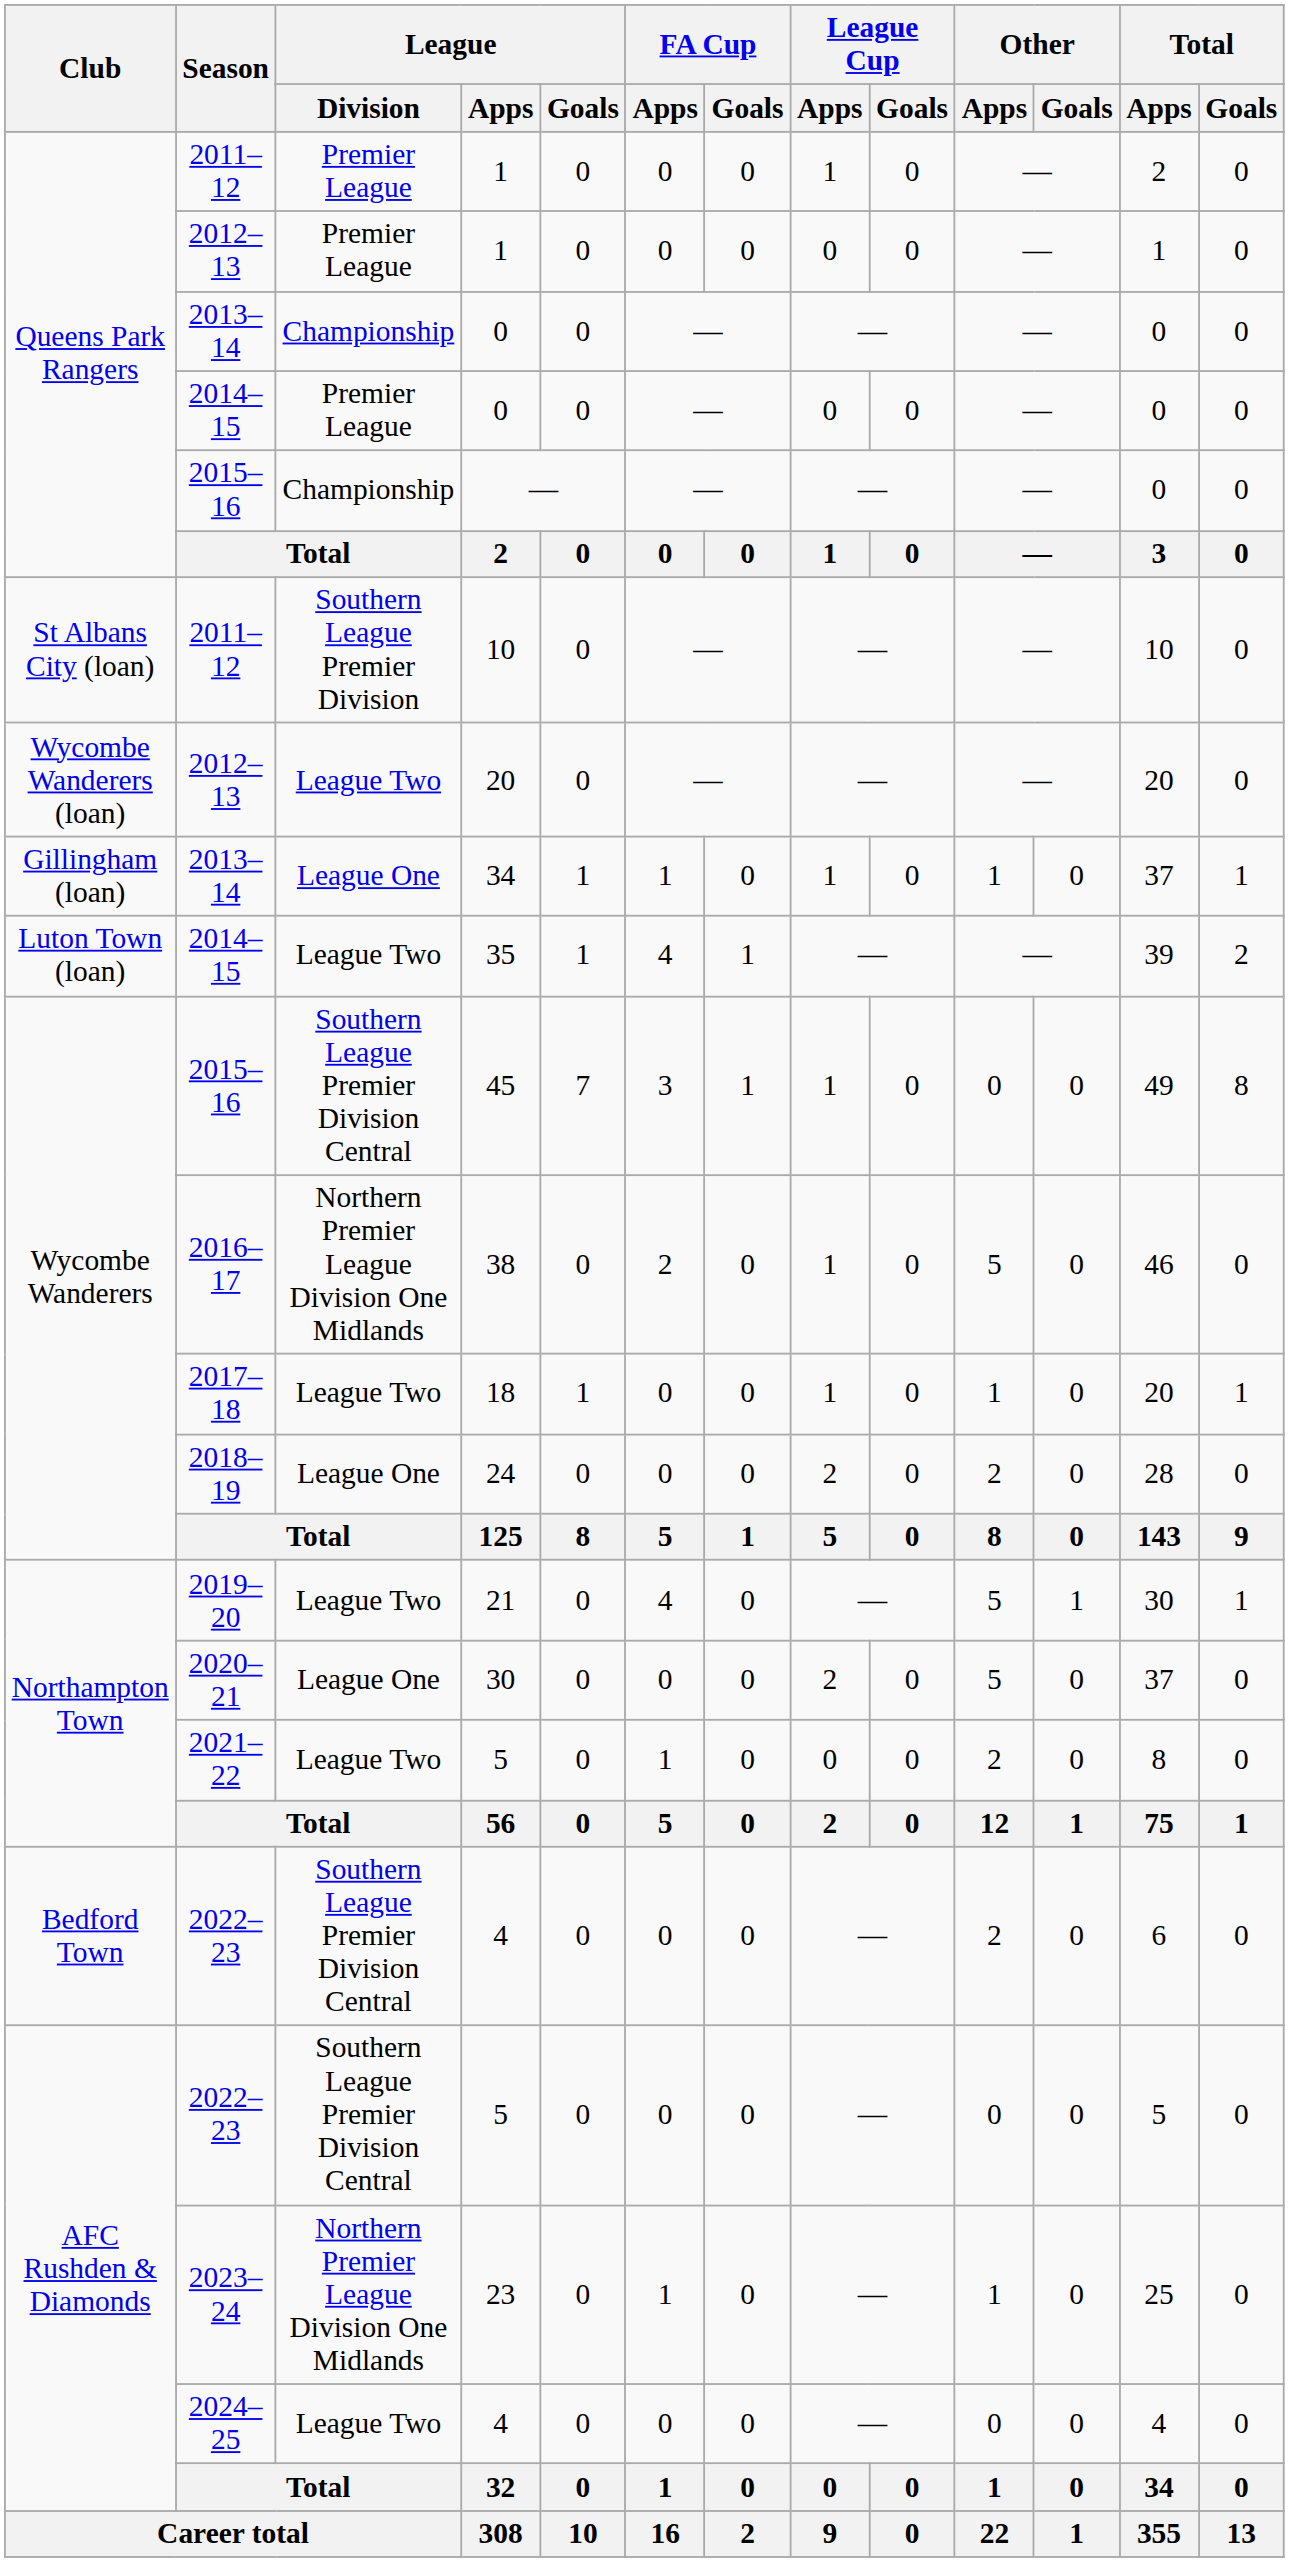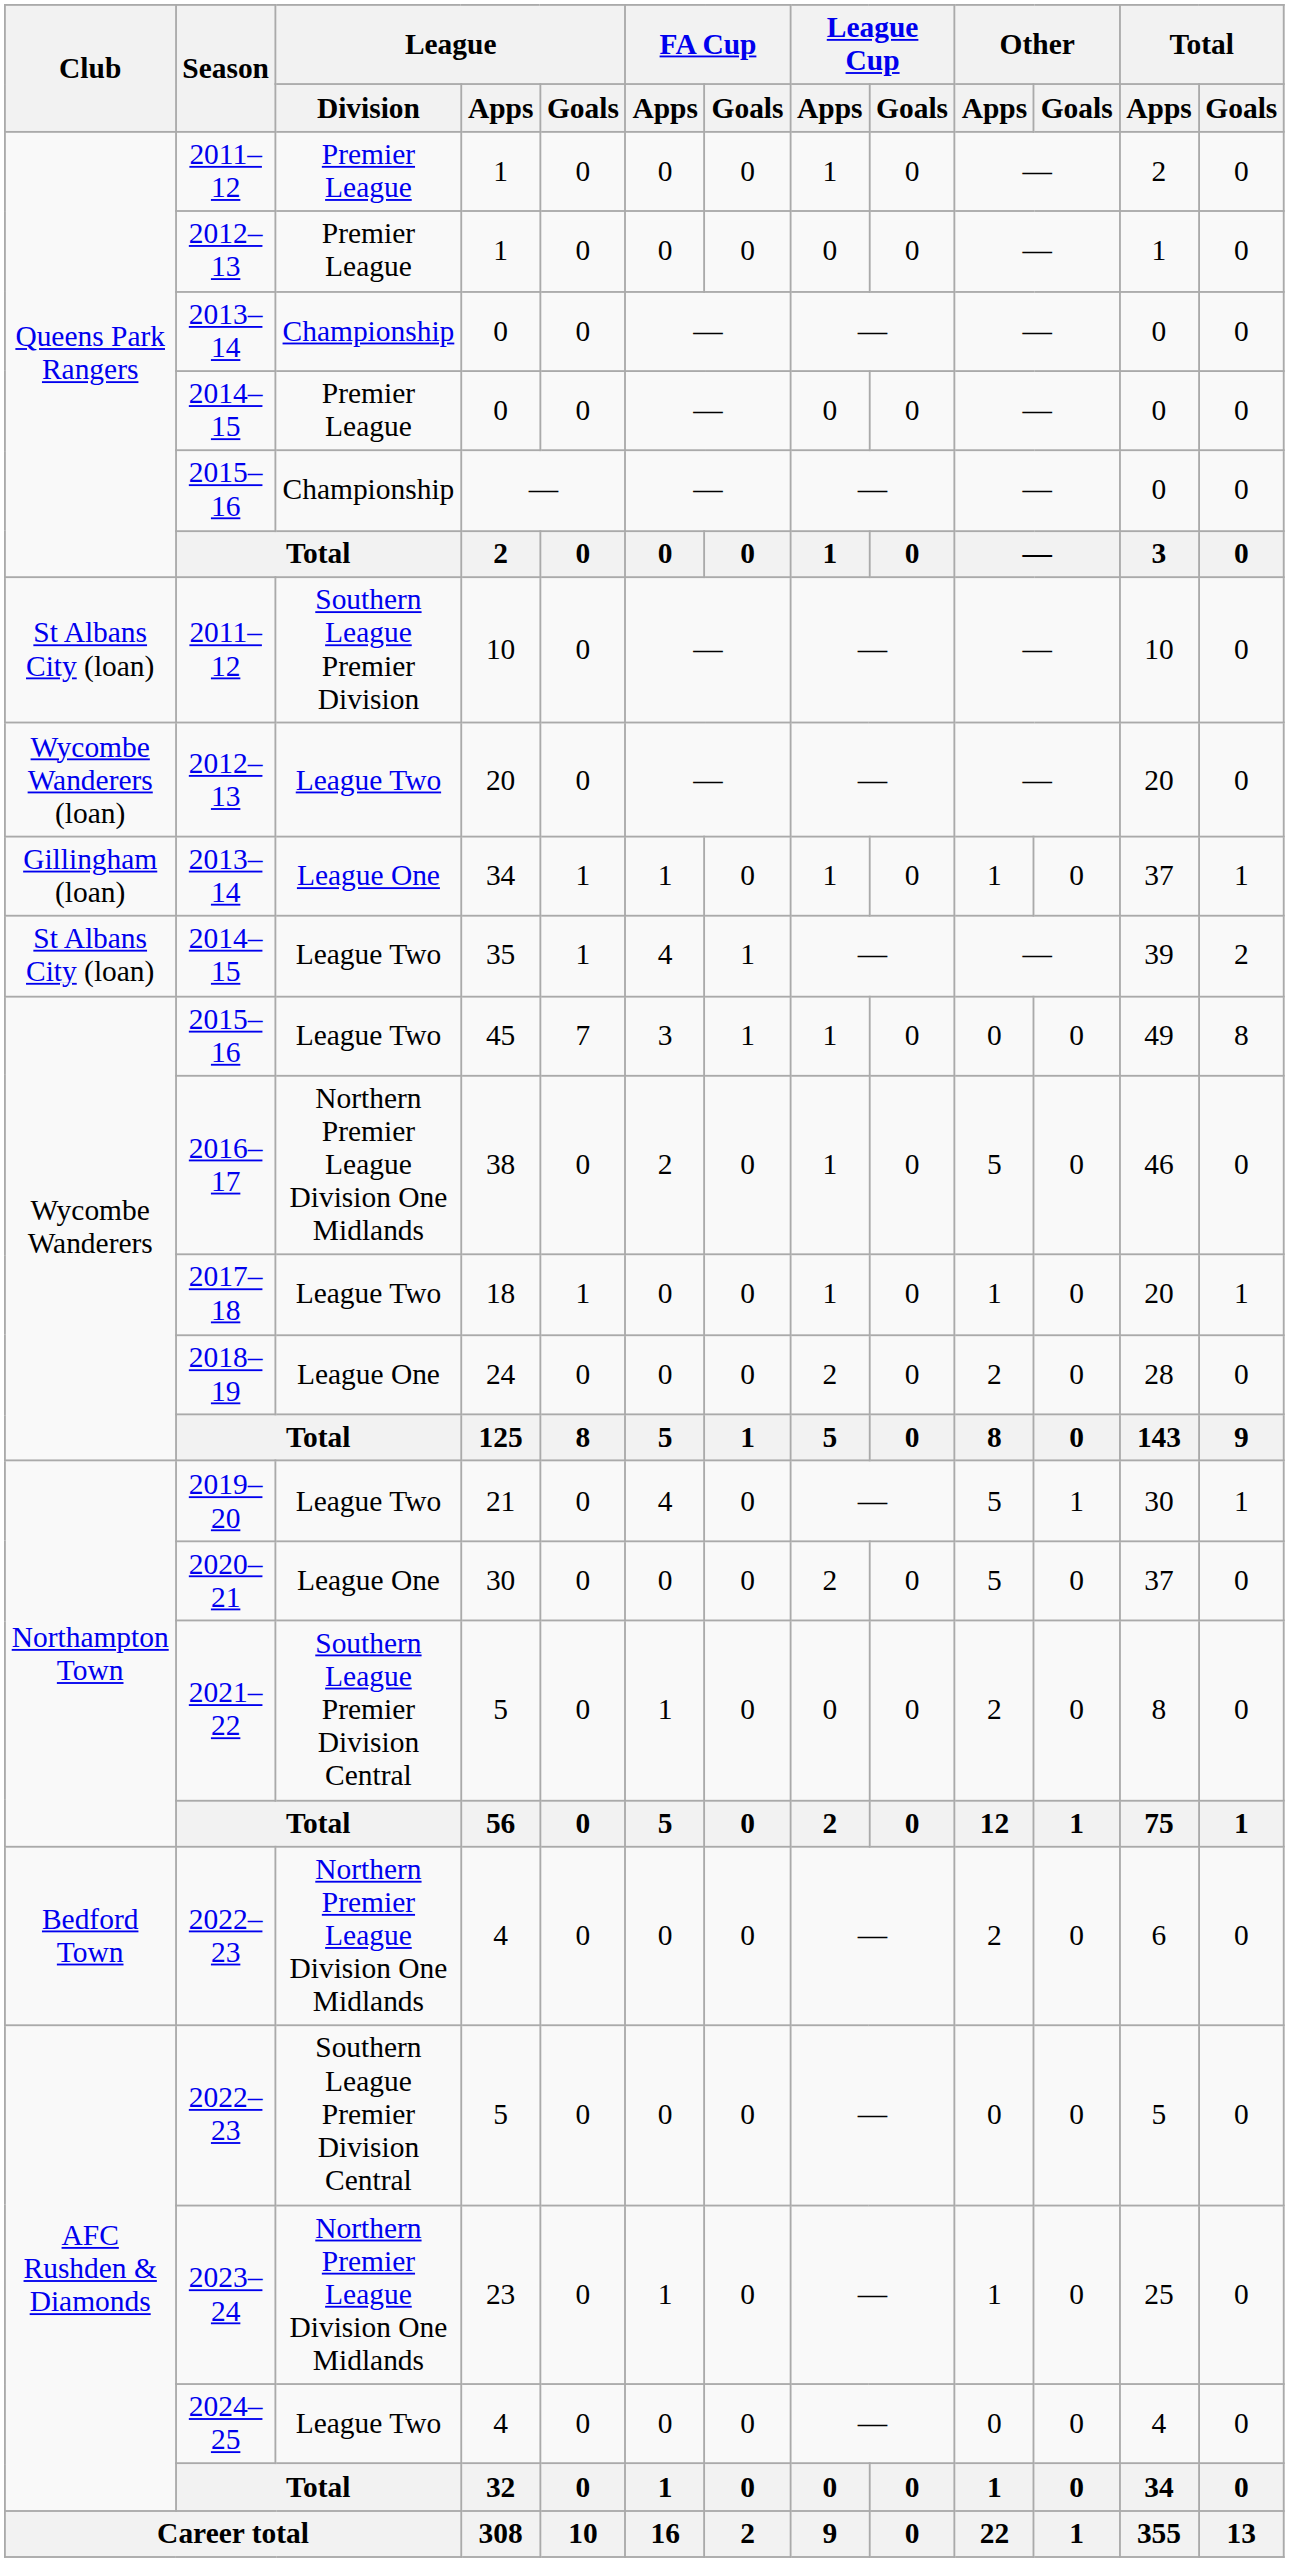 <table class=wikitable style=text-align:center>
 <tr>
 <th rowspan=2>Club</th>
 <th rowspan=2>Season</th>
 <th colspan=3>League</th>
 <th colspan=2><a href='#'>FA Cup</a></th>
 <th colspan=2><a href='#'>League Cup</a></th>
 <th colspan=2>Other</th>
 <th colspan=2>Total</th>
 </tr>
 <tr>
 <th>Division</th>
 <th>Apps</th>
 <th>Goals</th>
 <th>Apps</th>
 <th>Goals</th>
 <th>Apps</th>
 <th>Goals</th>
 <th>Apps</th>
 <th>Goals</th>
 <th>Apps</th>
 <th>Goals</th>
 </tr>
 <tr>
 <td rowspan=6><a href='#'>Queens Park Rangers</a></td>
 <td><a href='#'>2011–12</a></td>
 <td><a href='#'>Premier League</a></td>
 <td>1</td>
 <td>0</td>
 <td>0</td>
 <td>0</td>
 <td>1</td>
 <td>0</td>
 <td colspan=2>—</td>
 <td>2</td>
 <td>0</td>
 </tr>
 <tr>
 <td><a href='#'>2012–13</a></td>
 <td>Premier League</td>
 <td>1</td>
 <td>0</td>
 <td>0</td>
 <td>0</td>
 <td>0</td>
 <td>0</td>
 <td colspan=2>—</td>
 <td>1</td>
 <td>0</td>
 </tr>
 <tr>
 <td><a href='#'>2013–14</a></td>
 <td><a href='#'>Championship</a></td>
 <td>0</td>
 <td>0</td>
 <td colspan=2>—</td>
 <td colspan=2>—</td>
 <td colspan=2>—</td>
 <td>0</td>
 <td>0</td>
 </tr>
 <tr>
 <td><a href='#'>2014–15</a></td>
 <td>Premier League</td>
 <td>0</td>
 <td>0</td>
 <td colspan=2>—</td>
 <td>0</td>
 <td>0</td>
 <td colspan=2>—</td>
 <td>0</td>
 <td>0</td>
 </tr>
 <tr>
 <td><a href='#'>2015–16</a></td>
 <td>Championship</td>
 <td colspan=2>—</td>
 <td colspan=2>—</td>
 <td colspan=2>—</td>
 <td colspan=2>—</td>
 <td>0</td>
 <td>0</td>
 </tr>
 <tr>
 <th colspan=2>Total</th>
 <th>2</th>
 <th>0</th>
 <th>0</th>
 <th>0</th>
 <th>1</th>
 <th>0</th>
 <th colspan=2>—</th>
 <th>3</th>
 <th>0</th>
 </tr>
 <tr>
 <td><a href='#'>St Albans City</a> (loan)</td>
 <td><a href='#'>2011–12</a></td>
 <td><a href='#'>Southern League</a> Premier Division</td>
 <td>10</td>
 <td>0</td>
 <td colspan=2>—</td>
 <td colspan=2>—</td>
 <td colspan=2>—</td>
 <td>10</td>
 <td>0</td>
 </tr>
 <tr>
 <td><a href='#'>Wycombe Wanderers</a> (loan)</td>
 <td><a href='#'>2012–13</a></td>
 <td><a href='#'>League Two</a></td>
 <td>20</td>
 <td>0</td>
 <td colspan=2>—</td>
 <td colspan=2>—</td>
 <td colspan=2>—</td>
 <td>20</td>
 <td>0</td>
 </tr>
 <tr>
 <td><a href='#'>Gillingham</a> (loan)</td>
 <td><a href='#'>2013–14</a></td>
 <td><a href='#'>League One</a></td>
 <td>34</td>
 <td>1</td>
 <td>1</td>
 <td>0</td>
 <td>1</td>
 <td>0</td>
 <td>1</td>
 <td>0</td>
 <td>37</td>
 <td>1</td>
 </tr>
 <tr>
-<td><a href='#'>Luton Town</a> (loan)</td>
+<td><a href='#'>St Albans City</a> (loan)</td>
 <td><a href='#'>2014–15</a></td>
 <td>League Two</td>
 <td>35</td>
 <td>1</td>
 <td>4</td>
 <td>1</td>
 <td colspan=2>—</td>
 <td colspan=2>—</td>
 <td>39</td>
 <td>2</td>
 </tr>
 <tr>
 <td rowspan=5>Wycombe Wanderers</td>
 <td><a href='#'>2015–16</a></td>
-<td><a href='#'>Southern League</a> Premier Division Central</td>
+<td>League Two</td>
 <td>45</td>
 <td>7</td>
 <td>3</td>
 <td>1</td>
 <td>1</td>
 <td>0</td>
 <td>0</td>
 <td>0</td>
 <td>49</td>
 <td>8</td>
 </tr>
 <tr>
 <td><a href='#'>2016–17</a></td>
 <td>Northern Premier League Division One Midlands</td>
 <td>38</td>
 <td>0</td>
 <td>2</td>
 <td>0</td>
 <td>1</td>
 <td>0</td>
 <td>5</td>
 <td>0</td>
 <td>46</td>
 <td>0</td>
 </tr>
 <tr>
 <td><a href='#'>2017–18</a></td>
 <td>League Two</td>
 <td>18</td>
 <td>1</td>
 <td>0</td>
 <td>0</td>
 <td>1</td>
 <td>0</td>
 <td>1</td>
 <td>0</td>
 <td>20</td>
 <td>1</td>
 </tr>
 <tr>
 <td><a href='#'>2018–19</a></td>
 <td>League One</td>
 <td>24</td>
 <td>0</td>
 <td>0</td>
 <td>0</td>
 <td>2</td>
 <td>0</td>
 <td>2</td>
 <td>0</td>
 <td>28</td>
 <td>0</td>
 </tr>
 <tr>
 <th colspan=2>Total</th>
 <th>125</th>
 <th>8</th>
 <th>5</th>
 <th>1</th>
 <th>5</th>
 <th>0</th>
 <th>8</th>
 <th>0</th>
 <th>143</th>
 <th>9</th>
 </tr>
 <tr>
 <td rowspan=4><a href='#'>Northampton Town</a></td>
 <td><a href='#'>2019–20</a></td>
 <td>League Two</td>
 <td>21</td>
 <td>0</td>
 <td>4</td>
 <td>0</td>
 <td colspan=2>—</td>
 <td>5</td>
 <td>1</td>
 <td>30</td>
 <td>1</td>
 </tr>
 <tr>
 <td><a href='#'>2020–21</a></td>
 <td>League One</td>
 <td>30</td>
 <td>0</td>
 <td>0</td>
 <td>0</td>
 <td>2</td>
 <td>0</td>
 <td>5</td>
 <td>0</td>
 <td>37</td>
 <td>0</td>
 </tr>
 <tr>
 <td><a href='#'>2021–22</a></td>
-<td>League Two</td>
+<td><a href='#'>Southern League</a> Premier Division Central</td>
 <td>5</td>
 <td>0</td>
 <td>1</td>
 <td>0</td>
 <td>0</td>
 <td>0</td>
 <td>2</td>
 <td>0</td>
 <td>8</td>
 <td>0</td>
 </tr>
 <tr>
 <th colspan=2>Total</th>
 <th>56</th>
 <th>0</th>
 <th>5</th>
 <th>0</th>
 <th>2</th>
 <th>0</th>
 <th>12</th>
 <th>1</th>
 <th>75</th>
 <th>1</th>
 </tr>
 <tr>
 <td><a href='#'>Bedford Town</a></td>
 <td><a href='#'>2022–23</a></td>
-<td><a href='#'>Southern League</a> Premier Division Central</td>
+<td><a href='#'>Northern Premier League</a> Division One Midlands</td>
 <td>4</td>
 <td>0</td>
 <td>0</td>
 <td>0</td>
 <td colspan="2">—</td>
 <td>2</td>
 <td>0</td>
 <td>6</td>
 <td>0</td>
 </tr>
 <tr>
 <td rowspan="4"><a href='#'>AFC Rushden & Diamonds</a></td>
 <td><a href='#'>2022–23</a></td>
 <td>Southern League Premier Division Central</td>
 <td>5</td>
 <td>0</td>
 <td>0</td>
 <td>0</td>
 <td colspan="2">—</td>
 <td>0</td>
 <td>0</td>
 <td>5</td>
 <td>0</td>
 </tr>
 <tr>
 <td><a href='#'>2023–24</a></td>
 <td><a href='#'>Northern Premier League</a> Division One Midlands</td>
 <td>23</td>
 <td>0</td>
 <td>1</td>
 <td>0</td>
 <td colspan="2">—</td>
 <td>1</td>
 <td>0</td>
 <td>25</td>
 <td>0</td>
 </tr>
 <tr>
 <td><a href='#'>2024–25</a></td>
 <td>League Two</td>
 <td>4</td>
 <td>0</td>
 <td>0</td>
 <td>0</td>
 <td colspan="2">—</td>
 <td>0</td>
 <td>0</td>
 <td>4</td>
 <td>0</td>
 </tr>
 <tr>
 <th colspan="2">Total</th>
 <th>32</th>
 <th>0</th>
 <th>1</th>
 <th>0</th>
 <th>0</th>
 <th>0</th>
 <th>1</th>
 <th>0</th>
 <th>34</th>
 <th>0</th>
 </tr>
 <tr>
 <th colspan=3>Career total</th>
 <th>308</th>
 <th>10</th>
 <th>16</th>
 <th>2</th>
 <th>9</th>
 <th>0</th>
 <th>22</th>
 <th>1</th>
 <th>355</th>
 <th>13</th>
 </tr>
 </table>
